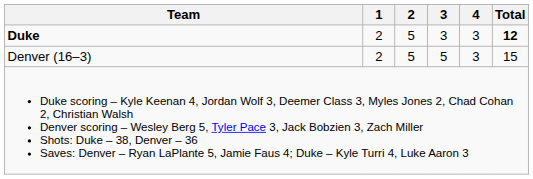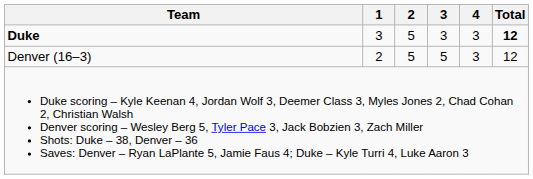 <table class="wikitable" style="text-align:center; max-width:40em">
 <tr>
 <th>Team</th>
 <th style="width:2em">1</th>
 <th style="width:2em">2</th>
 <th style="width:2em">3</th>
 <th style="width:2em">4</th>
 <th style="width:2em">Total</th>
 </tr>
 <tr>
 <td style="text-align:left"><strong>Duke</strong></td>
-<td>2</td>
+<td>3</td>
 <td>5</td>
 <td>3</td>
 <td>3</td>
 <td><strong>12</strong></td>
 </tr>
 <tr>
 <td style="text-align:left">Denver (16–3)</td>
 <td>2</td>
 <td>5</td>
 <td>5</td>
 <td>3</td>
-<td>15</td>
+<td>12</td>
 </tr>
 <tr>
 <td colspan=6 style="text-align:left; font-size:88%;"><br><ul><li>Duke scoring – Kyle Keenan 4, Jordan Wolf 3, Deemer Class 3, Myles Jones 2, Chad Cohan 2, Christian Walsh</li><li>Denver scoring – Wesley Berg 5, <a href='#'>Tyler Pace</a> 3, Jack Bobzien 3, Zach Miller</li><li>Shots: Duke – 38, Denver – 36</li><li>Saves: Denver – Ryan LaPlante 5, Jamie Faus 4; Duke – Kyle Turri 4, Luke Aaron 3</li></ul></td>
 </tr>
 </table>
